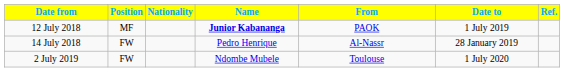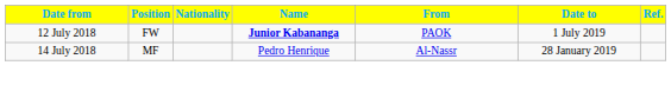 <table class="wikitable" style="text-align:center; font-size:90%; ">
 <tr>
 <th style="background:#ffff00; color:#00AAFF; width:150px;">Date from</th>
 <th style="background:#ffff00; color:#00AAFF; width:50px;">Position</th>
 <th style="background:#ffff00; color:#00AAFF; width:50px;">Nationality</th>
 <th style="background:#ffff00; color:#00AAFF; width:150px;">Name</th>
 <th style="background:#ffff00; color:#00AAFF; width:200px;">From</th>
 <th style="background:#ffff00; color:#00AAFF; width:150px;">Date to</th>
 <th style="background:#ffff00; color:#00AAFF; width:25px;">Ref.</th>
 </tr>
 <tr>
 <td>12 July 2018</td>
-<td>MF</td>
+<td>FW</td>
 <td></td>
 <td><strong><a href='#'>Junior Kabananga</a></strong></td>
 <td><a href='#'>PAOK</a></td>
 <td>1 July 2019</td>
 <td></td>
 </tr>
 <tr>
 <td>14 July 2018</td>
-<td>FW</td>
+<td>MF</td>
 <td></td>
 <td><a href='#'>Pedro Henrique</a></td>
 <td><a href='#'>Al-Nassr</a></td>
 <td>28 January 2019</td>
 <td></td>
 </tr>
-<tr>
-<td>2 July 2019</td>
-<td>FW</td>
-<td></td>
-<td><a href='#'>Ndombe Mubele</a></td>
-<td><a href='#'>Toulouse</a></td>
-<td>1 July 2020</td>
-<td></td>
-</tr>
 </table>
